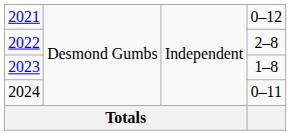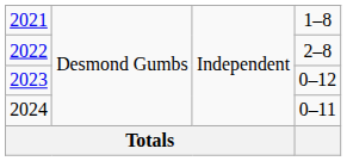 <table class="wikitable">
 <tr align="center">
 </tr>
 <tr align="center">
 <td><a href='#'>2021</a></td>
 <td rowspan=4>Desmond Gumbs</td>
 <td rowspan=4>Independent</td>
-<td>0–12</td>
+<td>1–8</td>
 </tr>
 <tr align="center">
 <td><a href='#'>2022</a></td>
 <td>2–8</td>
 </tr>
 <tr align="center">
 <td><a href='#'>2023</a></td>
-<td>1–8</td>
+<td>0–12</td>
 </tr>
 <tr align="center">
 <td>2024</td>
 <td>0–11</td>
 </tr>
 <tr align="center">
 <th colspan="3">Totals</th>
 <th></th>
 </tr>
 </table>
